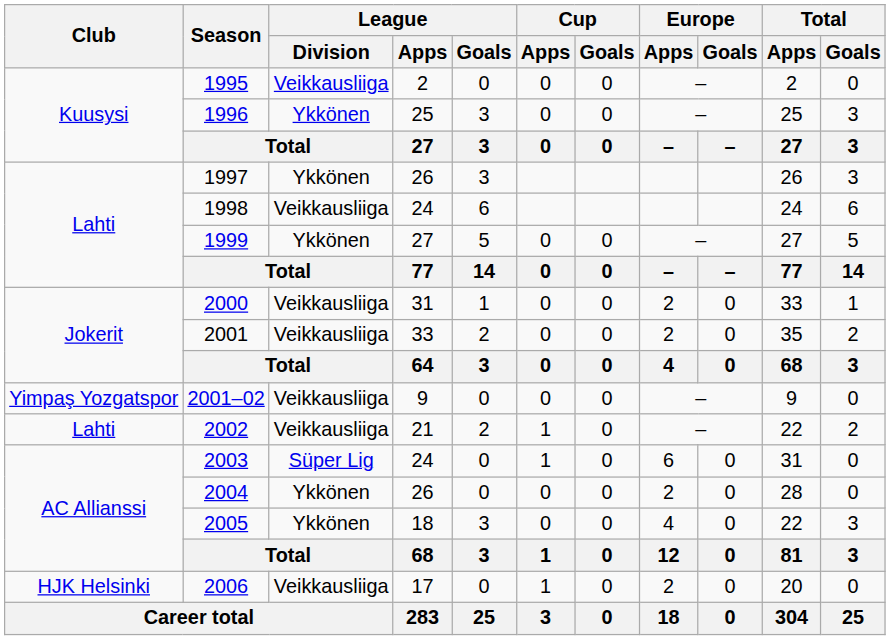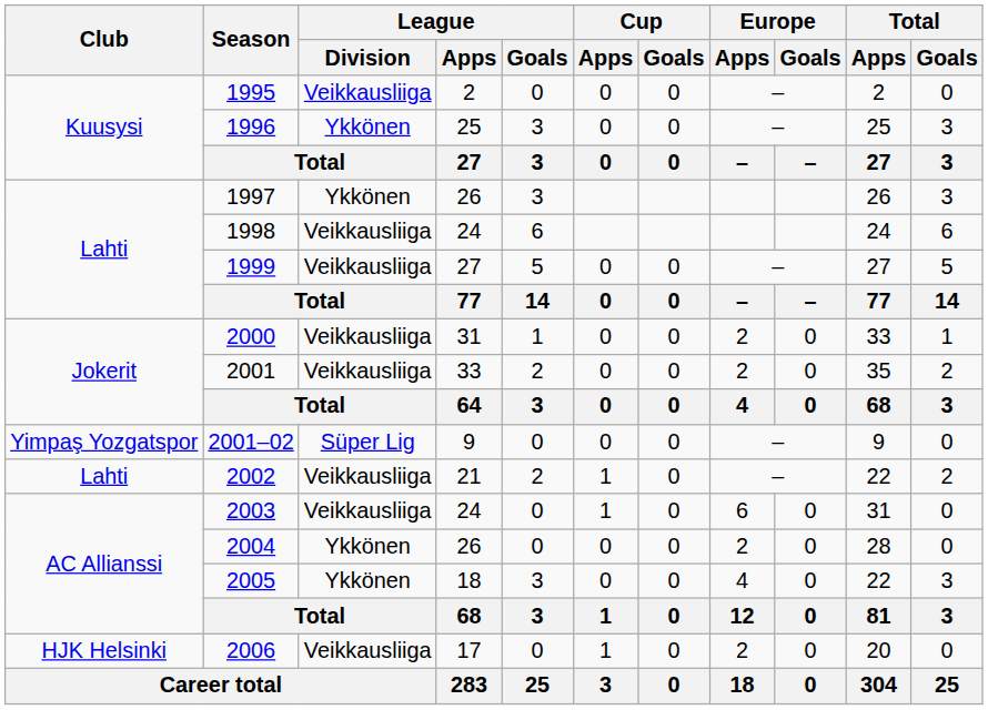 <table class="wikitable" style="text-align:center">
 <tr>
 <th rowspan="2">Club</th>
 <th rowspan="2">Season</th>
 <th colspan="3">League</th>
 <th colspan="2">Cup</th>
 <th colspan="2">Europe</th>
 <th colspan="2">Total</th>
 </tr>
 <tr>
 <th>Division</th>
 <th>Apps</th>
 <th>Goals</th>
 <th>Apps</th>
 <th>Goals</th>
 <th>Apps</th>
 <th>Goals</th>
 <th>Apps</th>
 <th>Goals</th>
 </tr>
 <tr>
 <td rowspan="3"><a href='#'>Kuusysi</a></td>
 <td><a href='#'>1995</a></td>
 <td><a href='#'>Veikkausliiga</a></td>
 <td>2</td>
 <td>0</td>
 <td>0</td>
 <td>0</td>
 <td colspan="2">–</td>
 <td>2</td>
 <td>0</td>
 </tr>
 <tr>
 <td><a href='#'>1996</a></td>
 <td><a href='#'>Ykkönen</a></td>
 <td>25</td>
 <td>3</td>
 <td>0</td>
 <td>0</td>
 <td colspan="2">–</td>
 <td>25</td>
 <td>3</td>
 </tr>
 <tr>
 <th colspan="2">Total</th>
 <th>27</th>
 <th>3</th>
 <th>0</th>
 <th>0</th>
 <th>–</th>
 <th>–</th>
 <th>27</th>
 <th>3</th>
 </tr>
 <tr>
 <td rowspan="4"><a href='#'>Lahti</a></td>
 <td>1997</td>
 <td>Ykkönen</td>
 <td>26</td>
 <td>3</td>
 <td></td>
 <td></td>
 <td></td>
 <td></td>
 <td>26</td>
 <td>3</td>
 </tr>
 <tr>
 <td>1998</td>
 <td>Veikkausliiga</td>
 <td>24</td>
 <td>6</td>
 <td></td>
 <td></td>
 <td></td>
 <td></td>
 <td>24</td>
 <td>6</td>
 </tr>
 <tr>
 <td><a href='#'>1999</a></td>
-<td>Ykkönen</td>
+<td>Veikkausliiga</td>
 <td>27</td>
 <td>5</td>
 <td>0</td>
 <td>0</td>
 <td colspan="2">–</td>
 <td>27</td>
 <td>5</td>
 </tr>
 <tr>
 <th colspan="2">Total</th>
 <th>77</th>
 <th>14</th>
 <th>0</th>
 <th>0</th>
 <th>–</th>
 <th>–</th>
 <th>77</th>
 <th>14</th>
 </tr>
 <tr>
 <td rowspan="3"><a href='#'>Jokerit</a></td>
 <td><a href='#'>2000</a></td>
 <td>Veikkausliiga</td>
 <td>31</td>
 <td>1</td>
 <td>0</td>
 <td>0</td>
 <td>2</td>
 <td>0</td>
 <td>33</td>
 <td>1</td>
 </tr>
 <tr>
 <td>2001</td>
 <td>Veikkausliiga</td>
 <td>33</td>
 <td>2</td>
 <td>0</td>
 <td>0</td>
 <td>2</td>
 <td>0</td>
 <td>35</td>
 <td>2</td>
 </tr>
 <tr>
 <th colspan="2">Total</th>
 <th>64</th>
 <th>3</th>
 <th>0</th>
 <th>0</th>
 <th>4</th>
 <th>0</th>
 <th>68</th>
 <th>3</th>
 </tr>
 <tr>
 <td><a href='#'>Yimpaş Yozgatspor</a></td>
 <td><a href='#'>2001–02</a></td>
-<td>Veikkausliiga</td>
+<td><a href='#'>Süper Lig</a></td>
 <td>9</td>
 <td>0</td>
 <td>0</td>
 <td>0</td>
 <td colspan="2">–</td>
 <td>9</td>
 <td>0</td>
 </tr>
 <tr>
 <td><a href='#'>Lahti</a></td>
 <td><a href='#'>2002</a></td>
 <td>Veikkausliiga</td>
 <td>21</td>
 <td>2</td>
 <td>1</td>
 <td>0</td>
 <td colspan="2">–</td>
 <td>22</td>
 <td>2</td>
 </tr>
 <tr>
 <td rowspan="4"><a href='#'>AC Allianssi</a></td>
 <td><a href='#'>2003</a></td>
-<td><a href='#'>Süper Lig</a></td>
+<td>Veikkausliiga</td>
 <td>24</td>
 <td>0</td>
 <td>1</td>
 <td>0</td>
 <td>6</td>
 <td>0</td>
 <td>31</td>
 <td>0</td>
 </tr>
 <tr>
 <td><a href='#'>2004</a></td>
 <td>Ykkönen</td>
 <td>26</td>
 <td>0</td>
 <td>0</td>
 <td>0</td>
 <td>2</td>
 <td>0</td>
 <td>28</td>
 <td>0</td>
 </tr>
 <tr>
 <td><a href='#'>2005</a></td>
 <td>Ykkönen</td>
 <td>18</td>
 <td>3</td>
 <td>0</td>
 <td>0</td>
 <td>4</td>
 <td>0</td>
 <td>22</td>
 <td>3</td>
 </tr>
 <tr>
 <th colspan="2">Total</th>
 <th>68</th>
 <th>3</th>
 <th>1</th>
 <th>0</th>
 <th>12</th>
 <th>0</th>
 <th>81</th>
 <th>3</th>
 </tr>
 <tr>
 <td><a href='#'>HJK Helsinki</a></td>
 <td><a href='#'>2006</a></td>
 <td>Veikkausliiga</td>
 <td>17</td>
 <td>0</td>
 <td>1</td>
 <td>0</td>
 <td>2</td>
 <td>0</td>
 <td>20</td>
 <td>0</td>
 </tr>
 <tr>
 <th colspan="3">Career total</th>
 <th>283</th>
 <th>25</th>
 <th>3</th>
 <th>0</th>
 <th>18</th>
 <th>0</th>
 <th>304</th>
 <th>25</th>
 </tr>
 </table>
